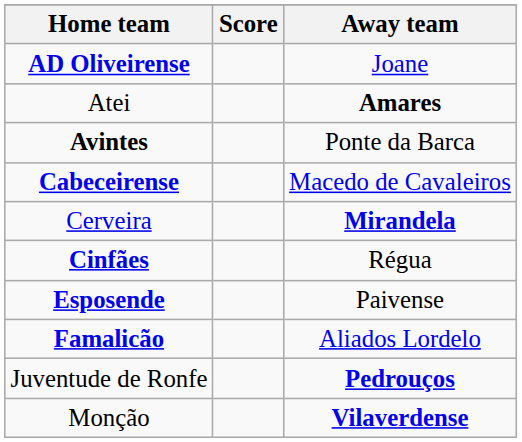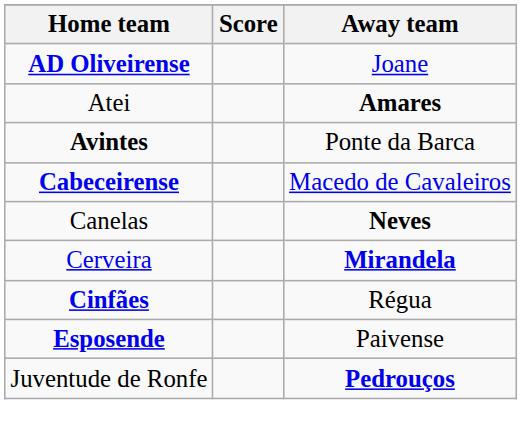 <table class="wikitable" style="text-align: center">
 <tr>
 </tr>
 <tr>
 <th>Home team</th>
 <th>Score</th>
 <th>Away team</th>
 </tr>
 <tr>
 <td><strong><a href='#'>AD Oliveirense</a></strong> </td>
 <td></td>
 <td><a href='#'>Joane</a> </td>
 </tr>
 <tr>
 <td>Atei </td>
 <td></td>
 <td><strong>Amares</strong> </td>
 </tr>
 <tr>
 <td><strong>Avintes</strong> </td>
 <td></td>
 <td>Ponte da Barca </td>
 </tr>
 <tr>
 <td><strong><a href='#'>Cabeceirense</a></strong> </td>
 <td></td>
 <td><a href='#'>Macedo de Cavaleiros</a> </td>
 </tr>
 <tr>
+<td>Canelas </td>
+<td></td>
+<td><strong>Neves</strong> </td>
+</tr>
+<tr>
 <td><a href='#'>Cerveira</a> </td>
 <td></td>
 <td><strong><a href='#'>Mirandela</a></strong> </td>
 </tr>
 <tr>
 <td><strong><a href='#'>Cinfães</a></strong> </td>
 <td></td>
 <td>Régua </td>
 </tr>
 <tr>
 <td><strong><a href='#'>Esposende</a></strong> </td>
 <td></td>
 <td>Paivense </td>
 </tr>
 <tr>
-<td><strong><a href='#'>Famalicão</a></strong> </td>
-<td></td>
-<td><a href='#'>Aliados Lordelo</a> </td>
-</tr>
-<tr>
 <td>Juventude de Ronfe </td>
 <td></td>
 <td><strong><a href='#'>Pedrouços</a></strong> </td>
 </tr>
-<tr>
-<td>Monção </td>
-<td></td>
-<td><strong><a href='#'>Vilaverdense</a></strong> </td>
-</tr>
 </table>
